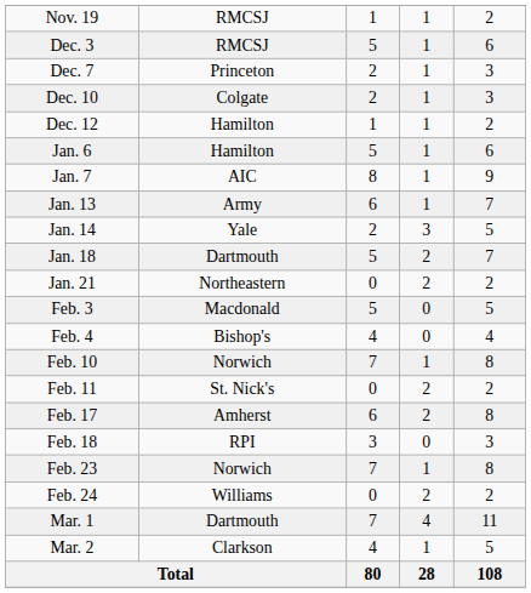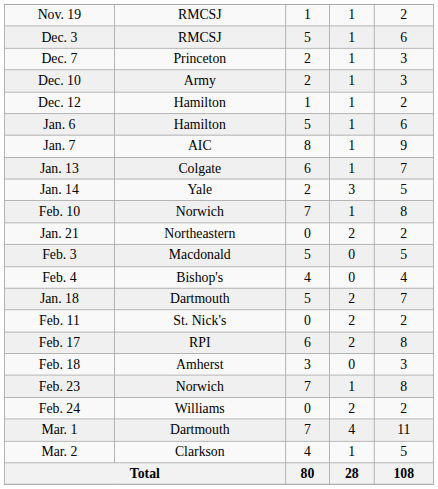 <table class="wikitable" width = 500>
 <tr align="center">
 </tr>
 <tr align="center">
 <td>Nov. 19</td>
 <td>RMCSJ</td>
 <td>1</td>
 <td>1</td>
 <td>2</td>
 </tr>
 <tr align="center" bgcolor=f0f0f0>
 <td>Dec. 3</td>
 <td>RMCSJ</td>
 <td>5</td>
 <td>1</td>
 <td>6</td>
 </tr>
 <tr align="center">
 <td>Dec. 7</td>
 <td>Princeton</td>
 <td>2</td>
 <td>1</td>
 <td>3</td>
 </tr>
 <tr align="center" bgcolor=f0f0f0>
 <td>Dec. 10</td>
-<td>Colgate</td>
+<td>Army</td>
 <td>2</td>
 <td>1</td>
 <td>3</td>
 </tr>
 <tr align="center">
 <td>Dec. 12</td>
 <td>Hamilton</td>
 <td>1</td>
 <td>1</td>
 <td>2</td>
 </tr>
 <tr align="center" bgcolor=f0f0f0>
 <td>Jan. 6</td>
 <td>Hamilton</td>
 <td>5</td>
 <td>1</td>
 <td>6</td>
 </tr>
 <tr align="center">
 <td>Jan. 7</td>
 <td>AIC</td>
 <td>8</td>
 <td>1</td>
 <td>9</td>
 </tr>
 <tr align="center" bgcolor=f0f0f0>
 <td>Jan. 13</td>
-<td>Army</td>
+<td>Colgate</td>
 <td>6</td>
 <td>1</td>
 <td>7</td>
 </tr>
 <tr align="center">
 <td>Jan. 14</td>
 <td>Yale</td>
 <td>2</td>
 <td>3</td>
 <td>5</td>
 </tr>
 <tr align="center" bgcolor=f0f0f0>
-<td>Jan. 18</td>
-<td>Dartmouth</td>
-<td>5</td>
-<td>2</td>
+<td>Feb. 10</td>
+<td>Norwich</td>
 <td>7</td>
+<td>1</td>
+<td>8</td>
 </tr>
 <tr align="center">
 <td>Jan. 21</td>
 <td>Northeastern</td>
 <td>0</td>
 <td>2</td>
 <td>2</td>
 </tr>
 <tr align="center" bgcolor=f0f0f0>
 <td>Feb. 3</td>
 <td>Macdonald</td>
 <td>5</td>
 <td>0</td>
 <td>5</td>
 </tr>
 <tr align="center">
 <td>Feb. 4</td>
 <td>Bishop's</td>
 <td>4</td>
 <td>0</td>
 <td>4</td>
 </tr>
 <tr align="center" bgcolor=f0f0f0>
-<td>Feb. 10</td>
-<td>Norwich</td>
+<td>Jan. 18</td>
+<td>Dartmouth</td>
+<td>5</td>
+<td>2</td>
 <td>7</td>
-<td>1</td>
-<td>8</td>
 </tr>
 <tr align="center">
 <td>Feb. 11</td>
 <td>St. Nick's</td>
 <td>0</td>
 <td>2</td>
 <td>2</td>
 </tr>
 <tr align="center" bgcolor=f0f0f0>
 <td>Feb. 17</td>
-<td>Amherst</td>
+<td>RPI</td>
 <td>6</td>
 <td>2</td>
 <td>8</td>
 </tr>
 <tr align="center">
 <td>Feb. 18</td>
-<td>RPI</td>
+<td>Amherst</td>
 <td>3</td>
 <td>0</td>
 <td>3</td>
 </tr>
 <tr align="center" bgcolor=f0f0f0>
 <td>Feb. 23</td>
 <td>Norwich</td>
 <td>7</td>
 <td>1</td>
 <td>8</td>
 </tr>
 <tr align="center">
 <td>Feb. 24</td>
 <td>Williams</td>
 <td>0</td>
 <td>2</td>
 <td>2</td>
 </tr>
 <tr align="center" bgcolor=f0f0f0>
 <td>Mar. 1</td>
 <td>Dartmouth</td>
 <td>7</td>
 <td>4</td>
 <td>11</td>
 </tr>
 <tr align="center">
 <td>Mar. 2</td>
 <td>Clarkson</td>
 <td>4</td>
 <td>1</td>
 <td>5</td>
 </tr>
 <tr>
 <th colspan=2>Total</th>
 <th>80</th>
 <th>28</th>
 <th>108</th>
 </tr>
 <tr>
 </tr>
 </table>
